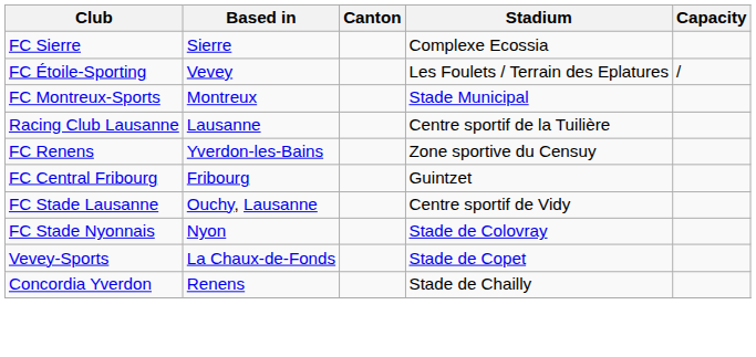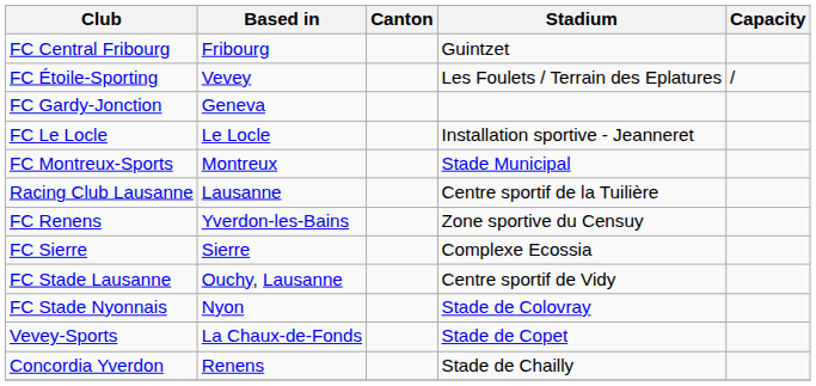 <table class="wikitable">
 <tr>
 <th>Club</th>
 <th>Based in</th>
 <th>Canton</th>
 <th>Stadium</th>
 <th>Capacity</th>
 </tr>
 <tr>
-<td><a href='#'>FC Sierre</a></td>
-<td><a href='#'>Sierre</a></td>
+<td><a href='#'>FC Central Fribourg</a></td>
+<td><a href='#'>Fribourg</a></td>
 <td></td>
-<td>Complexe Ecossia</td>
+<td>Guintzet</td>
 <td></td>
 </tr>
 <tr>
 <td><a href='#'>FC Étoile-Sporting</a></td>
 <td><a href='#'>Vevey</a></td>
 <td></td>
 <td>Les Foulets / Terrain des Eplatures</td>
 <td> / </td>
+</tr>
+<tr>
+<td><a href='#'>FC Gardy-Jonction</a></td>
+<td><a href='#'>Geneva</a></td>
+<td></td>
+<td></td>
+<td></td>
+</tr>
+<tr>
+<td><a href='#'>FC Le Locle</a></td>
+<td><a href='#'>Le Locle</a></td>
+<td></td>
+<td>Installation sportive - Jeanneret</td>
+<td></td>
 </tr>
 <tr>
 <td><a href='#'>FC Montreux-Sports</a></td>
 <td><a href='#'>Montreux</a></td>
 <td></td>
 <td><a href='#'>Stade Municipal</a></td>
 <td></td>
 </tr>
 <tr>
 <td><a href='#'>Racing Club Lausanne</a></td>
 <td><a href='#'>Lausanne</a></td>
 <td></td>
 <td>Centre sportif de la Tuilière</td>
 <td></td>
 </tr>
 <tr>
 <td><a href='#'>FC Renens</a></td>
 <td><a href='#'>Yverdon-les-Bains</a></td>
 <td></td>
 <td>Zone sportive du Censuy</td>
 <td></td>
 </tr>
 <tr>
-<td><a href='#'>FC Central Fribourg</a></td>
-<td><a href='#'>Fribourg</a></td>
+<td><a href='#'>FC Sierre</a></td>
+<td><a href='#'>Sierre</a></td>
 <td></td>
-<td>Guintzet</td>
+<td>Complexe Ecossia</td>
 <td></td>
 </tr>
 <tr>
 <td><a href='#'>FC Stade Lausanne</a></td>
 <td><a href='#'>Ouchy</a>, <a href='#'>Lausanne</a></td>
 <td></td>
 <td>Centre sportif de Vidy</td>
 <td></td>
 </tr>
 <tr>
 <td><a href='#'>FC Stade Nyonnais</a></td>
 <td><a href='#'>Nyon</a></td>
 <td></td>
 <td><a href='#'>Stade de Colovray</a></td>
 <td></td>
 </tr>
 <tr>
 <td><a href='#'>Vevey-Sports</a></td>
 <td><a href='#'>La Chaux-de-Fonds</a></td>
 <td></td>
 <td><a href='#'>Stade de Copet</a></td>
 <td></td>
 </tr>
 <tr>
 <td><a href='#'>Concordia Yverdon</a></td>
 <td><a href='#'>Renens</a></td>
 <td></td>
 <td>Stade de Chailly</td>
 <td></td>
 </tr>
 <tr>
 </tr>
 </table>
